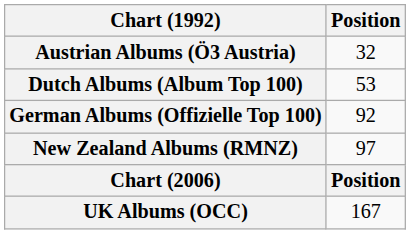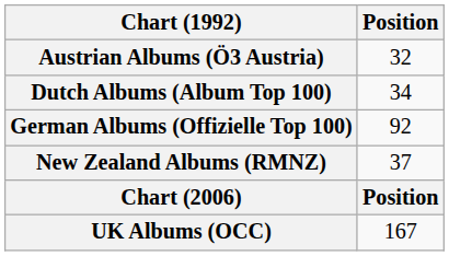 <table class="wikitable plainrowheaders" style="text-align:center">
 <tr>
 <th scope="col">Chart (1992)</th>
 <th scope="col">Position</th>
 </tr>
 <tr>
 <th scope="row">Austrian Albums (Ö3 Austria)</th>
 <td>32</td>
 </tr>
 <tr>
 <th scope="row">Dutch Albums (Album Top 100)</th>
-<td>53</td>
+<td>34</td>
 </tr>
 <tr>
 <th scope="row">German Albums (Offizielle Top 100)</th>
 <td>92</td>
 </tr>
 <tr>
 <th scope="row">New Zealand Albums (RMNZ)</th>
-<td>97</td>
+<td>37</td>
 </tr>
 <tr>
 <th scope="col">Chart (2006)</th>
 <th scope="col">Position</th>
 </tr>
 <tr>
 <th scope="row">UK Albums (OCC)</th>
 <td>167</td>
 </tr>
 </table>
